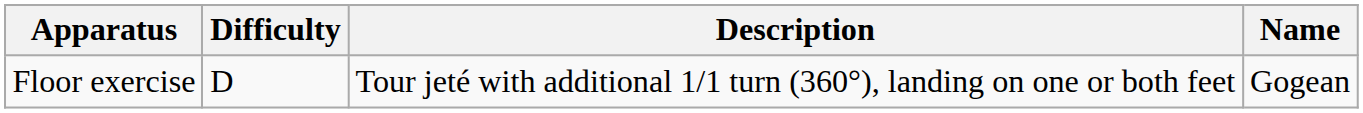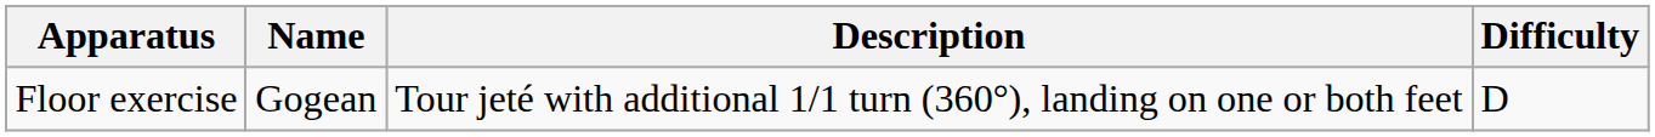 <table class="wikitable">
 <tr>
 <th>Apparatus</th>
+<th>Name</th>
+<th>Description</th>
 <th>Difficulty</th>
-<th>Description</th>
-<th>Name</th>
 </tr>
 <tr>
 <td>Floor exercise</td>
+<td>Gogean</td>
+<td>Tour jeté with additional 1/1 turn (360°), landing on one or both feet</td>
 <td>D</td>
-<td>Tour jeté with additional 1/1 turn (360°), landing on one or both feet</td>
-<td>Gogean</td>
 </tr>
 </table>
